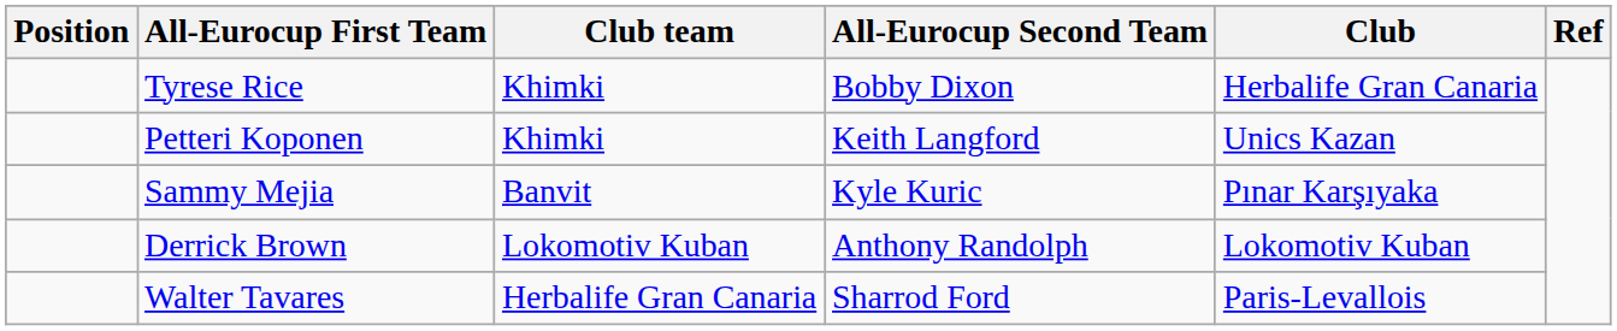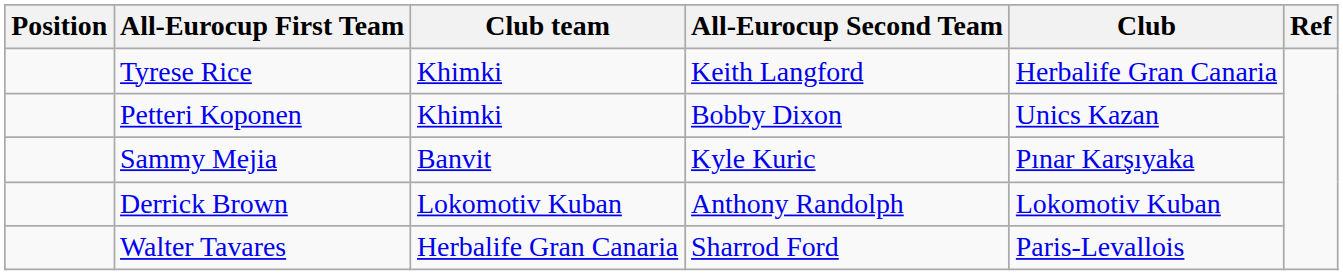 <table | class="wikitable sortable">
 <tr>
 <th>Position</th>
 <th>All-Eurocup First Team</th>
 <th>Club team</th>
 <th>All-Eurocup Second Team</th>
 <th>Club</th>
 <th>Ref</th>
 </tr>
 <tr>
 <td></td>
 <td> <a href='#'>Tyrese Rice</a></td>
 <td> <a href='#'>Khimki</a></td>
-<td> <a href='#'>Bobby Dixon</a></td>
+<td> <a href='#'>Keith Langford</a></td>
 <td> <a href='#'>Herbalife Gran Canaria</a></td>
 <td style="text-align:center;" rowspan="5"></td>
 </tr>
 <tr>
 <td></td>
 <td> <a href='#'>Petteri Koponen</a></td>
 <td> <a href='#'>Khimki</a></td>
-<td> <a href='#'>Keith Langford</a></td>
+<td> <a href='#'>Bobby Dixon</a></td>
 <td> <a href='#'>Unics Kazan</a></td>
 </tr>
 <tr>
 <td></td>
 <td> <a href='#'>Sammy Mejia</a></td>
 <td> <a href='#'>Banvit</a></td>
 <td> <a href='#'>Kyle Kuric</a></td>
 <td> <a href='#'>Pınar Karşıyaka</a></td>
 </tr>
 <tr>
 <td></td>
 <td> <a href='#'>Derrick Brown</a></td>
 <td> <a href='#'>Lokomotiv Kuban</a></td>
 <td> <a href='#'>Anthony Randolph</a></td>
 <td> <a href='#'>Lokomotiv Kuban</a></td>
 </tr>
 <tr>
 <td></td>
 <td> <a href='#'>Walter Tavares</a></td>
 <td> <a href='#'>Herbalife Gran Canaria</a></td>
 <td> <a href='#'>Sharrod Ford</a></td>
 <td> <a href='#'>Paris-Levallois</a></td>
 </tr>
 </table>
